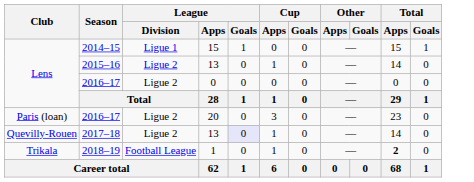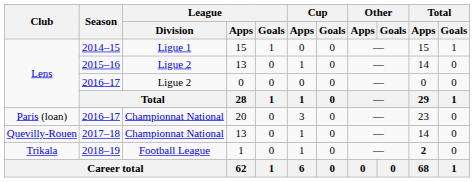 <table class="wikitable" style="text-align: center;">
 <tr>
 <th rowspan="2">Club</th>
 <th rowspan="2">Season</th>
 <th colspan="3">League</th>
 <th colspan="2">Cup</th>
 <th colspan="2">Other</th>
 <th colspan="2">Total</th>
 </tr>
 <tr>
 <th>Division</th>
 <th>Apps</th>
 <th>Goals</th>
 <th>Apps</th>
 <th>Goals</th>
 <th>Apps</th>
 <th>Goals</th>
 <th>Apps</th>
 <th>Goals</th>
 </tr>
 <tr>
 <td rowspan="4"><a href='#'>Lens</a></td>
 <td><a href='#'>2014–15</a></td>
 <td><a href='#'>Ligue 1</a></td>
 <td>15</td>
 <td>1</td>
 <td>0</td>
 <td>0</td>
 <td colspan="2">—</td>
 <td>15</td>
 <td>1</td>
 </tr>
 <tr>
 <td><a href='#'>2015–16</a></td>
 <td><a href='#'>Ligue 2</a></td>
 <td>13</td>
 <td>0</td>
 <td>1</td>
 <td>0</td>
 <td colspan="2">—</td>
 <td>14</td>
 <td>0</td>
 </tr>
 <tr>
 <td><a href='#'>2016–17</a></td>
 <td>Ligue 2</td>
 <td>0</td>
 <td>0</td>
 <td>0</td>
 <td>0</td>
 <td colspan="2">—</td>
 <td>0</td>
 <td>0</td>
 </tr>
 <tr>
 <th colspan="2">Total</th>
 <th>28</th>
 <th>1</th>
 <th>1</th>
 <th>0</th>
 <th colspan="2">—</th>
 <th>29</th>
 <th>1</th>
 </tr>
 <tr>
 <td rowspan="1"><a href='#'>Paris</a> (loan)</td>
 <td><a href='#'>2016–17</a></td>
-<td>Ligue 2</td>
+<td><a href='#'>Championnat National</a></td>
 <td>20</td>
 <td>0</td>
 <td>3</td>
 <td>0</td>
 <td colspan="2">—</td>
 <td>23</td>
 <td>0</td>
 </tr>
 <tr>
 <td rowspan="1"><a href='#'>Quevilly-Rouen</a></td>
 <td><a href='#'>2017–18</a></td>
-<td>Ligue 2</td>
+<td><a href='#'>Championnat National</a></td>
 <td>13</td>
-<td style="background: lavender;">0</td>
+<td>0</td>
 <td>1</td>
 <td>0</td>
 <td colspan="2">—</td>
 <td>14</td>
 <td>0</td>
 </tr>
 <tr>
 <td rowspan="1"><a href='#'>Trikala</a></td>
 <td><a href='#'>2018–19</a></td>
 <td><a href='#'>Football League</a></td>
 <td>1</td>
 <td>0</td>
 <td>1</td>
 <td>0</td>
 <td colspan="2">—</td>
 <td><strong>2</strong></td>
 <td>0</td>
 </tr>
 <tr>
 <th colspan="3">Career total</th>
 <th>62</th>
 <th>1</th>
 <th>6</th>
 <th>0</th>
 <th>0</th>
 <th>0</th>
 <th>68</th>
 <th>1</th>
 </tr>
 </table>
